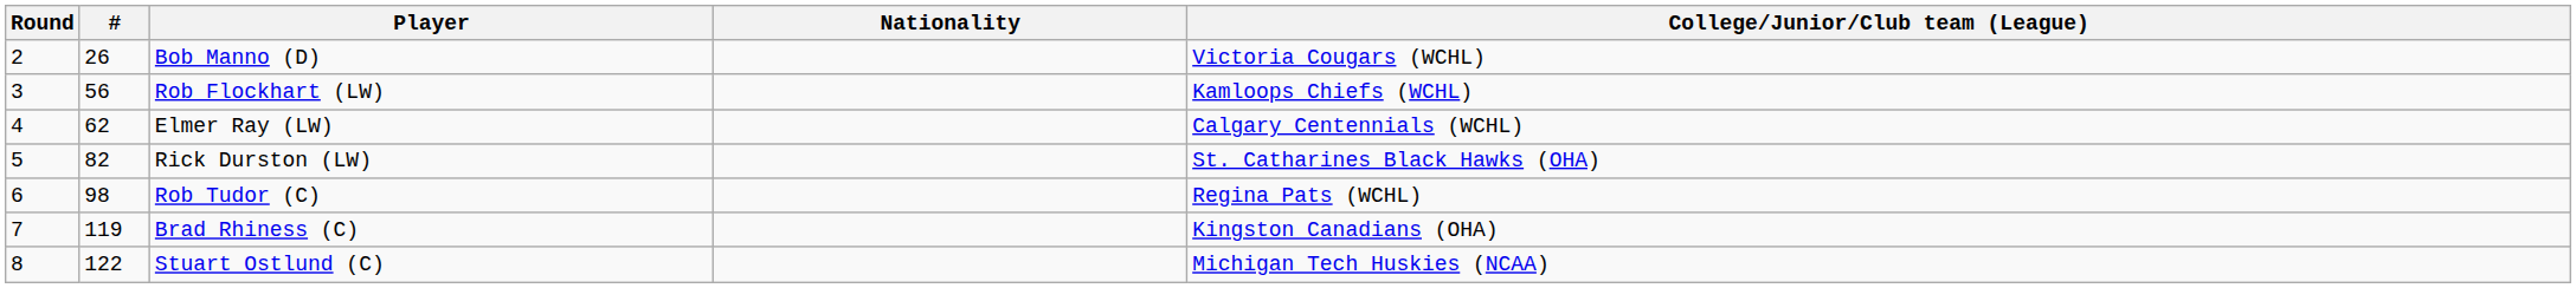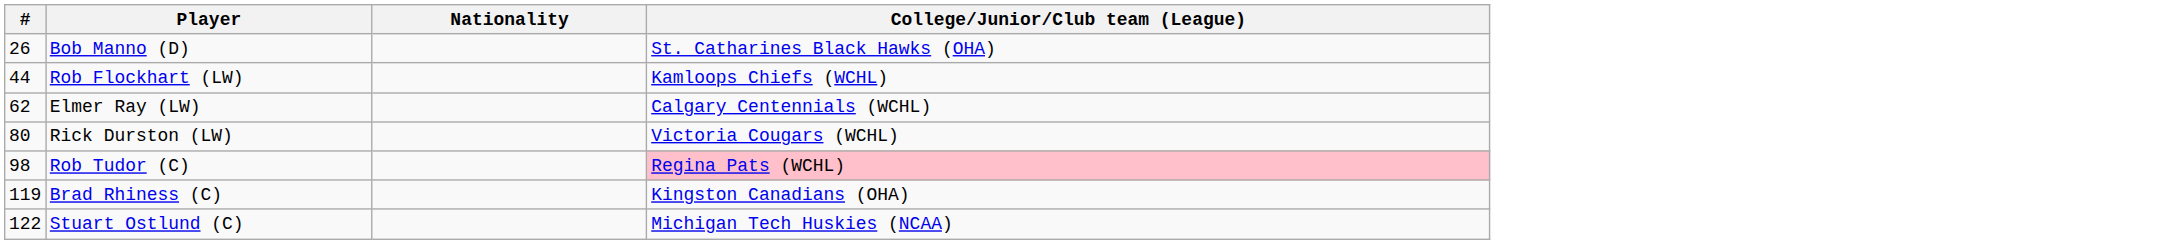 <table class="wikitable">
 <tr>
-<th bgcolor="#DDDDFF" width="2.75%">Round</th>
 <th bgcolor="#DDDDFF" width="2.75%">#</th>
 <th bgcolor="#DDDDFF" width="22.0%">Player</th>
 <th bgcolor="#DDDDFF" width="18.5%">Nationality</th>
 <th bgcolor="#DDDDFF" width="100.0%">College/Junior/Club team (League)</th>
 </tr>
 <tr>
-<td>2</td>
 <td>26</td>
 <td><a href='#'>Bob Manno</a> (D)</td>
 <td></td>
-<td><a href='#'>Victoria Cougars</a> (WCHL)</td>
+<td><a href='#'>St. Catharines Black Hawks</a> (<a href='#'>OHA</a>)</td>
 </tr>
 <tr>
-<td>3</td>
-<td>56</td>
+<td>44</td>
 <td><a href='#'>Rob Flockhart</a> (LW)</td>
 <td></td>
 <td><a href='#'>Kamloops Chiefs</a> (<a href='#'>WCHL</a>)</td>
 </tr>
 <tr>
-<td>4</td>
 <td>62</td>
 <td>Elmer Ray (LW)</td>
 <td></td>
 <td><a href='#'>Calgary Centennials</a> (WCHL)</td>
 </tr>
 <tr>
-<td>5</td>
-<td>82</td>
+<td>80</td>
 <td>Rick Durston (LW)</td>
 <td></td>
-<td><a href='#'>St. Catharines Black Hawks</a> (<a href='#'>OHA</a>)</td>
+<td><a href='#'>Victoria Cougars</a> (WCHL)</td>
 </tr>
 <tr>
-<td>6</td>
 <td>98</td>
 <td><a href='#'>Rob Tudor</a> (C)</td>
 <td></td>
-<td><a href='#'>Regina Pats</a> (WCHL)</td>
+<td style="background: pink;"><a href='#'>Regina Pats</a> (WCHL)</td>
 </tr>
 <tr>
-<td>7</td>
 <td>119</td>
 <td><a href='#'>Brad Rhiness</a> (C)</td>
 <td></td>
 <td><a href='#'>Kingston Canadians</a> (OHA)</td>
 </tr>
 <tr>
-<td>8</td>
 <td>122</td>
 <td><a href='#'>Stuart Ostlund</a> (C)</td>
 <td></td>
 <td><a href='#'>Michigan Tech Huskies</a> (<a href='#'>NCAA</a>)</td>
 </tr>
 </table>
